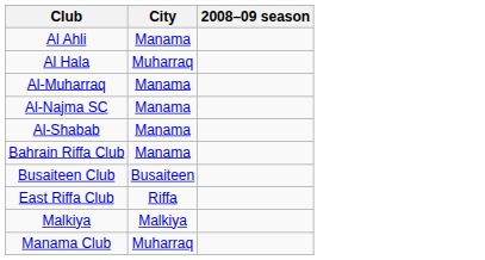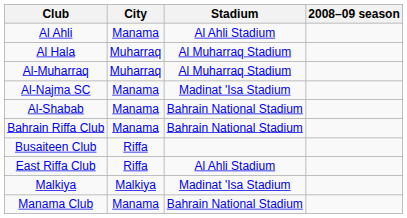 <table class="wikitable sortable" style="text-align: center;">
 <tr>
 <th>Club</th>
 <th>City</th>
+<th>Stadium</th>
 <th>2008–09 season</th>
 </tr>
 <tr>
 <td><a href='#'>Al Ahli</a></td>
 <td><a href='#'>Manama</a></td>
+<td><a href='#'>Al Ahli Stadium</a></td>
 <td></td>
 </tr>
 <tr>
 <td><a href='#'>Al Hala</a></td>
 <td><a href='#'>Muharraq</a></td>
+<td><a href='#'>Al Muharraq Stadium</a></td>
 <td></td>
 </tr>
 <tr>
 <td><a href='#'>Al-Muharraq</a></td>
-<td><a href='#'>Manama</a></td>
+<td><a href='#'>Muharraq</a></td>
+<td><a href='#'>Al Muharraq Stadium</a></td>
 <td></td>
 </tr>
 <tr>
 <td><a href='#'>Al-Najma SC</a></td>
 <td><a href='#'>Manama</a></td>
+<td><a href='#'>Madinat 'Isa Stadium</a></td>
 <td></td>
 </tr>
 <tr>
 <td><a href='#'>Al-Shabab</a></td>
 <td><a href='#'>Manama</a></td>
+<td><a href='#'>Bahrain National Stadium</a></td>
 <td></td>
 </tr>
 <tr>
 <td><a href='#'>Bahrain Riffa Club</a></td>
 <td><a href='#'>Manama</a></td>
+<td><a href='#'>Bahrain National Stadium</a></td>
 <td></td>
 </tr>
 <tr>
 <td><a href='#'>Busaiteen Club</a></td>
-<td><a href='#'>Busaiteen</a></td>
+<td><a href='#'>Riffa</a></td>
+<td></td>
 <td></td>
 </tr>
 <tr>
 <td><a href='#'>East Riffa Club</a></td>
 <td><a href='#'>Riffa</a></td>
+<td><a href='#'>Al Ahli Stadium</a></td>
 <td></td>
 </tr>
 <tr>
 <td><a href='#'>Malkiya</a></td>
 <td><a href='#'>Malkiya</a></td>
+<td><a href='#'>Madinat 'Isa Stadium</a></td>
 <td></td>
 </tr>
 <tr>
 <td><a href='#'>Manama Club</a></td>
-<td><a href='#'>Muharraq</a></td>
+<td><a href='#'>Manama</a></td>
+<td><a href='#'>Bahrain National Stadium</a></td>
 <td></td>
 </tr>
 </table>
